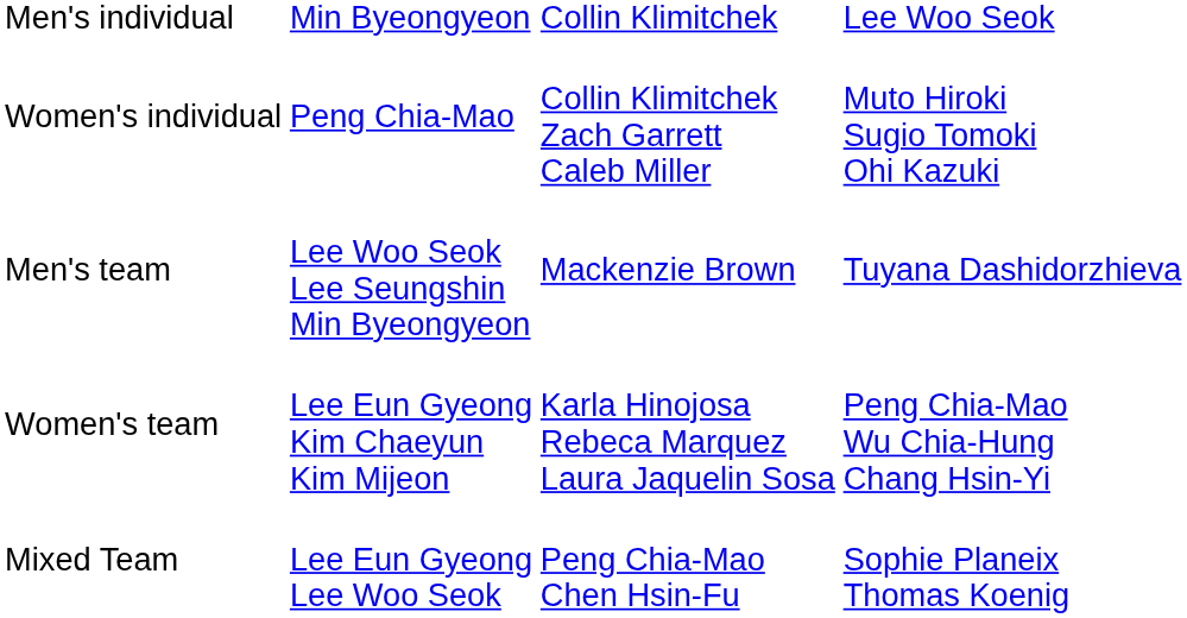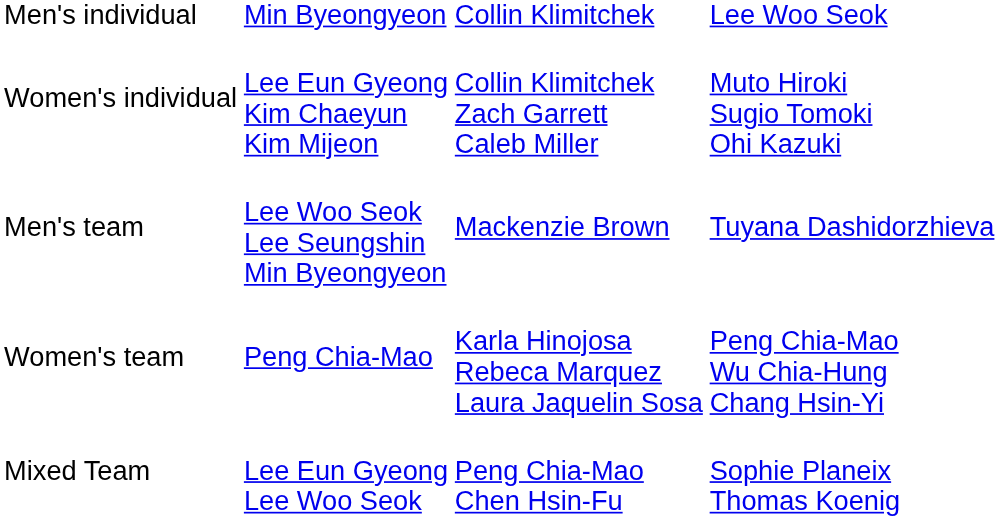 <table>
 <tr>
 <td>Men's individual</td>
 <td><a href='#'>Min Byeongyeon</a><br></td>
 <td><a href='#'>Collin Klimitchek</a><br></td>
 <td><a href='#'>Lee Woo Seok</a><br></td>
 </tr>
 <tr>
 <td>Women's individual</td>
-<td><a href='#'>Peng Chia-Mao</a><br></td>
+<td><br><a href='#'>Lee Eun Gyeong</a><br><a href='#'>Kim Chaeyun</a><br><a href='#'>Kim Mijeon</a></td>
 <td><br><a href='#'>Collin Klimitchek</a><br><a href='#'>Zach Garrett</a><br><a href='#'>Caleb Miller</a></td>
 <td><br><a href='#'>Muto Hiroki</a><br><a href='#'>Sugio Tomoki</a><br><a href='#'>Ohi Kazuki</a></td>
 </tr>
 <tr>
 <td>Men's team</td>
 <td><br><a href='#'>Lee Woo Seok</a><br><a href='#'>Lee Seungshin</a><br><a href='#'>Min Byeongyeon</a></td>
 <td><a href='#'>Mackenzie Brown</a><br></td>
 <td><a href='#'>Tuyana Dashidorzhieva</a><br></td>
 </tr>
 <tr>
 <td>Women's team</td>
-<td><br><a href='#'>Lee Eun Gyeong</a><br><a href='#'>Kim Chaeyun</a><br><a href='#'>Kim Mijeon</a></td>
+<td><a href='#'>Peng Chia-Mao</a><br></td>
 <td><br><a href='#'>Karla Hinojosa</a><br><a href='#'>Rebeca Marquez</a><br><a href='#'>Laura Jaquelin Sosa</a></td>
 <td><br><a href='#'>Peng Chia-Mao</a><br><a href='#'>Wu Chia-Hung</a><br><a href='#'>Chang Hsin-Yi</a></td>
 </tr>
 <tr>
 <td>Mixed Team</td>
 <td><br><a href='#'>Lee Eun Gyeong</a><br><a href='#'>Lee Woo Seok</a></td>
 <td><br><a href='#'>Peng Chia-Mao</a><br><a href='#'>Chen Hsin-Fu</a></td>
 <td><br><a href='#'>Sophie Planeix</a><br><a href='#'>Thomas Koenig</a></td>
 </tr>
 </table>
